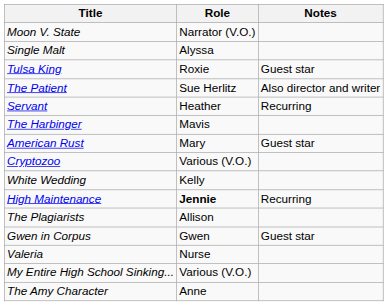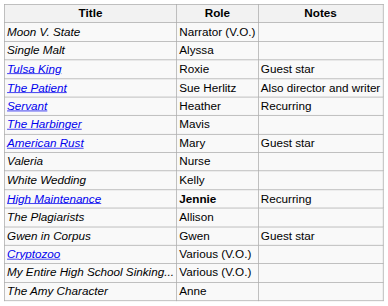 <table class="wikitable">
 <tr>
 <th>Title</th>
 <th>Role</th>
 <th>Notes</th>
 </tr>
 <tr>
 <td><em>Moon V. State</em></td>
 <td>Narrator (V.O.)</td>
 <td></td>
 </tr>
 <tr>
 <td><em>Single Malt</em></td>
 <td>Alyssa</td>
 <td></td>
 </tr>
 <tr>
 <td><em><a href='#'>Tulsa King</a></em></td>
 <td>Roxie</td>
 <td>Guest star</td>
 </tr>
 <tr>
 <td><em><a href='#'>The Patient</a></em></td>
 <td>Sue Herlitz</td>
 <td>Also director and writer</td>
 </tr>
 <tr>
 <td><em><a href='#'> Servant</a></em></td>
 <td>Heather</td>
 <td>Recurring</td>
 </tr>
 <tr>
 <td><em><a href='#'> The Harbinger</a></em></td>
 <td>Mavis</td>
 <td></td>
 </tr>
 <tr>
 <td><em><a href='#'>American Rust</a></em></td>
 <td>Mary</td>
 <td>Guest star</td>
 </tr>
 <tr>
-<td><em><a href='#'>Cryptozoo</a></em></td>
-<td>Various (V.O.)</td>
+<td><em>Valeria</em></td>
+<td>Nurse</td>
 <td></td>
 </tr>
 <tr>
 <td><em>White Wedding</em></td>
 <td>Kelly</td>
 <td></td>
 </tr>
 <tr>
 <td><em><a href='#'>High Maintenance</a></em></td>
 <td><strong>Jennie</strong></td>
 <td>Recurring</td>
 </tr>
 <tr>
 <td><em>The Plagiarists</em></td>
 <td>Allison</td>
 <td></td>
 </tr>
 <tr>
 <td><em>Gwen in Corpus</em></td>
 <td>Gwen</td>
 <td>Guest star</td>
 </tr>
 <tr>
-<td><em>Valeria</em></td>
-<td>Nurse</td>
+<td><em><a href='#'>Cryptozoo</a></em></td>
+<td>Various (V.O.)</td>
 <td></td>
 </tr>
 <tr>
 <td><em>My Entire High School Sinking...</em></td>
 <td>Various (V.O.)</td>
 <td></td>
 </tr>
 <tr>
 <td><em>The Amy Character</em></td>
 <td>Anne</td>
 <td></td>
 </tr>
 </table>
